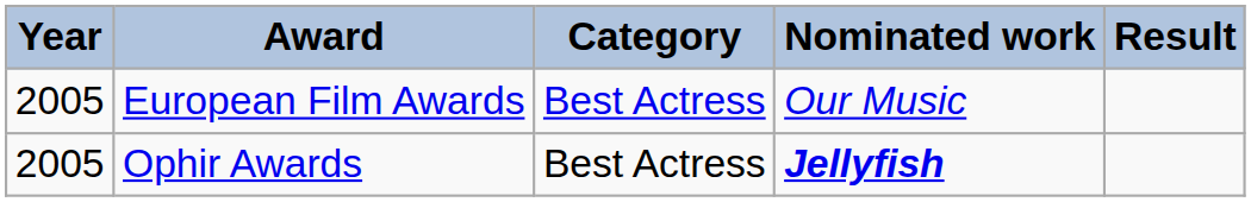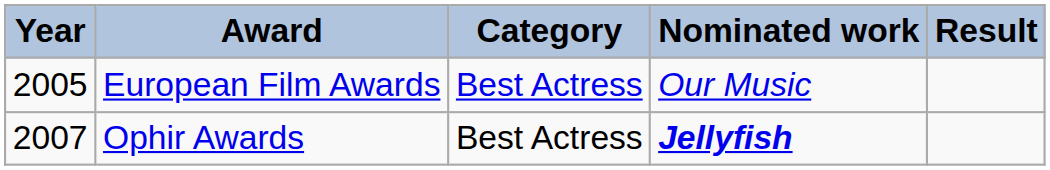 <table class="wikitable">
 <tr align="center">
 <th style="background:#B0C4DE;">Year</th>
 <th style="background:#B0C4DE;">Award</th>
 <th style="background:#B0C4DE;">Category</th>
 <th style="background:#B0C4DE;">Nominated work</th>
 <th style="background:#B0C4DE;">Result</th>
 </tr>
 <tr>
 <td>2005</td>
 <td><a href='#'>European Film Awards</a></td>
 <td><a href='#'>Best Actress</a></td>
 <td><em><a href='#'>Our Music</a></em></td>
 <td></td>
 </tr>
 <tr>
-<td>2005</td>
+<td>2007</td>
 <td><a href='#'>Ophir Awards</a></td>
 <td>Best Actress</td>
 <td><strong><em><a href='#'>Jellyfish</a></em></strong></td>
 <td></td>
 </tr>
 </table>
